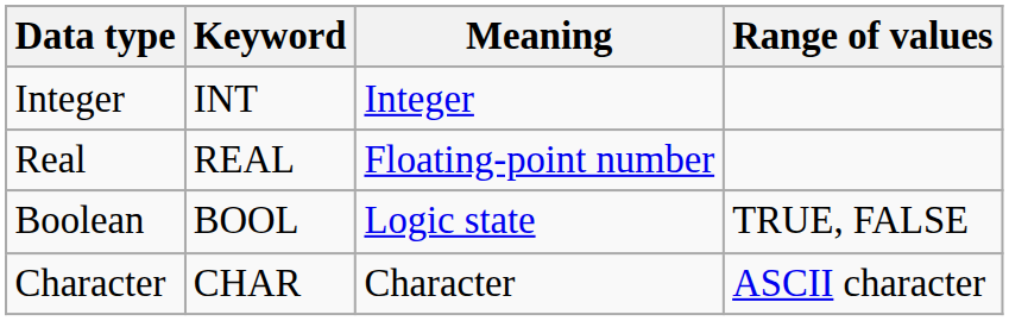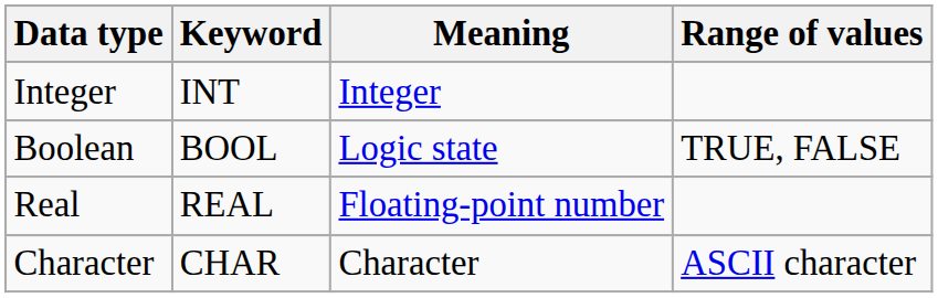 <table class="wikitable">
 <tr>
 <th>Data type</th>
 <th>Keyword</th>
 <th>Meaning</th>
 <th>Range of values</th>
 </tr>
 <tr>
 <td>Integer</td>
 <td>INT</td>
 <td><a href='#'>Integer</a></td>
 <td></td>
 </tr>
 <tr>
+<td>Boolean</td>
+<td>BOOL</td>
+<td><a href='#'>Logic state</a></td>
+<td>TRUE, FALSE</td>
+</tr>
+<tr>
 <td>Real</td>
 <td>REAL</td>
 <td><a href='#'>Floating-point number</a></td>
 <td></td>
-</tr>
-<tr>
-<td>Boolean</td>
-<td>BOOL</td>
-<td><a href='#'>Logic state</a></td>
-<td>TRUE, FALSE</td>
 </tr>
 <tr>
 <td>Character</td>
 <td>CHAR</td>
 <td>Character</td>
 <td><a href='#'>ASCII</a> character</td>
 </tr>
 </table>
